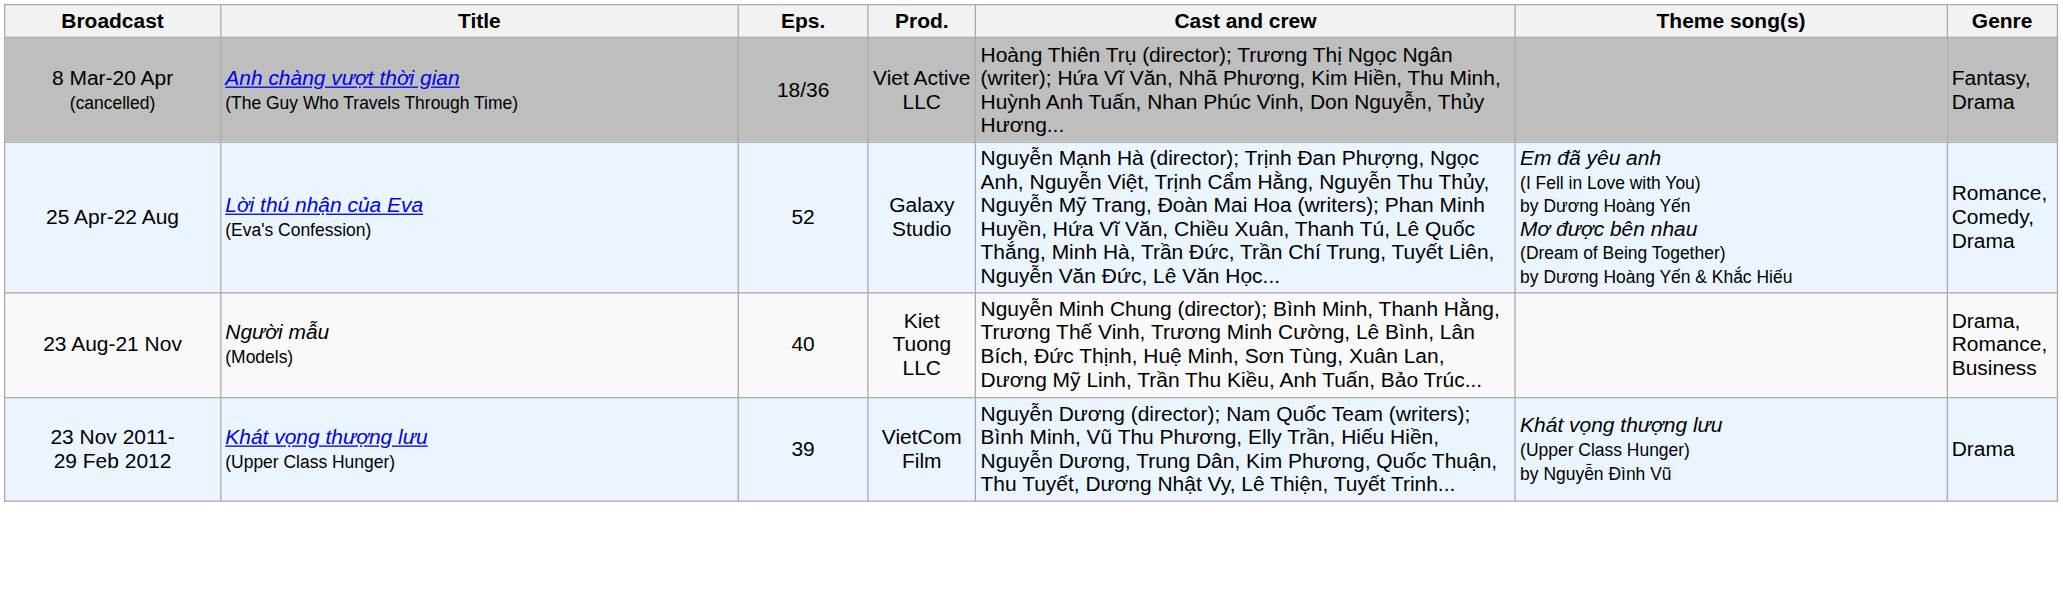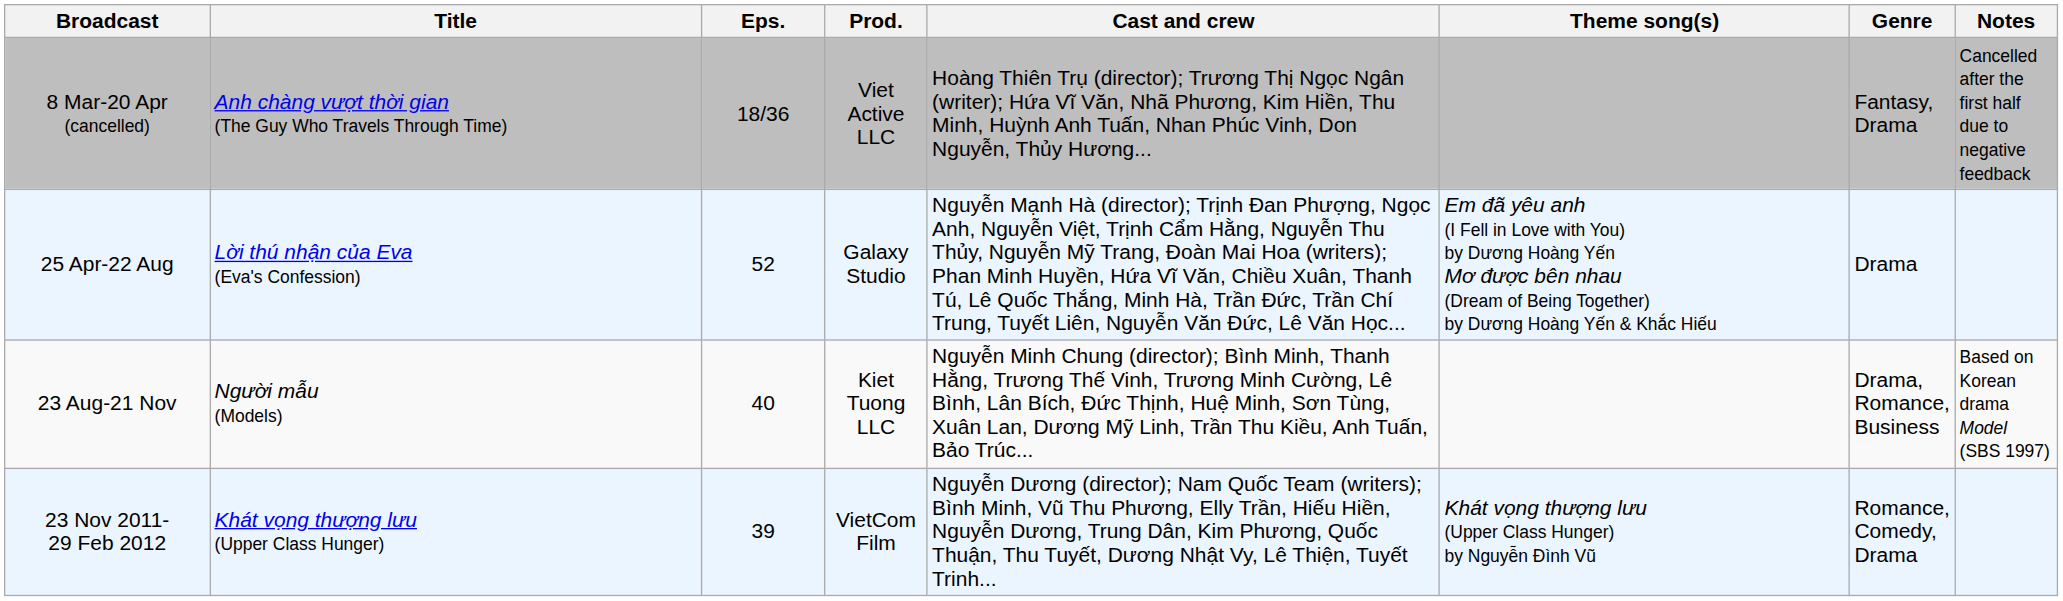 <table class="wikitable sortable">
 <tr>
 <th style="width:10%;">Broadcast</th>
 <th style="width:24%;">Title</th>
 <th style="width:6%;">Eps.</th>
 <th style="width:5%;">Prod.</th>
 <th style="width:25%;">Cast and crew</th>
 <th style="width:20%;">Theme song(s)</th>
 <th style="width:5%;">Genre</th>
+<th style="width:5%;">Notes</th>
 </tr>
 <tr ---- bgcolor="#BEBEBE">
 <td style="text-align:center;">8 Mar-20 Apr<br><small>(cancelled)</small><br></td>
 <td><em><a href='#'>Anh chàng vượt thời gian</a></em> <br><small>(The Guy Who Travels Through Time)</small></td>
 <td style="text-align:center;">18/36</td>
 <td style="text-align:center;">Viet Active LLC</td>
 <td>Hoàng Thiên Trụ (director); Trương Thị Ngọc Ngân (writer); Hứa Vĩ Văn, Nhã Phương, Kim Hiền, Thu Minh, Huỳnh Anh Tuấn, Nhan Phúc Vinh, Don Nguyễn, Thủy Hương...</td>
 <td></td>
 <td>Fantasy, Drama</td>
+<td><small>Cancelled after the first half due to negative feedback</small></td>
 </tr>
 <tr ---- bgcolor="#ebf5ff">
 <td style="text-align:center;">25 Apr-22 Aug <br></td>
 <td><em><a href='#'>Lời thú nhận của Eva</a></em> <br><small>(Eva's Confession)</small></td>
 <td style="text-align:center;">52</td>
 <td style="text-align:center;">Galaxy Studio</td>
 <td>Nguyễn Mạnh Hà (director); Trịnh Đan Phượng, Ngọc Anh, Nguyễn Việt, Trịnh Cẩm Hằng, Nguyễn Thu Thủy, Nguyễn Mỹ Trang, Đoàn Mai Hoa (writers); Phan Minh Huyền, Hứa Vĩ Văn, Chiều Xuân, Thanh Tú, Lê Quốc Thắng, Minh Hà, Trần Đức, Trần Chí Trung, Tuyết Liên, Nguyễn Văn Đức, Lê Văn Học...</td>
 <td><em>Em đã yêu anh</em><br><small>(I Fell in Love with You)<br>by Dương Hoàng Yến</small><br><em>Mơ được bên nhau</em><br><small>(Dream of Being Together)<br>by Dương Hoàng Yến & Khắc Hiếu</small></td>
-<td>Romance, Comedy, Drama</td>
+<td>Drama</td>
+<td></td>
 </tr>
 <tr>
 <td style="text-align:center;">23 Aug-21 Nov<br></td>
 <td><em>Người mẫu</em> <br><small>(Models)</small></td>
 <td style="text-align:center;">40</td>
 <td style="text-align:center;">Kiet Tuong LLC</td>
 <td>Nguyễn Minh Chung (director); Bình Minh, Thanh Hằng, Trương Thế Vinh, Trương Minh Cường, Lê Bình, Lân Bích, Đức Thịnh, Huệ Minh, Sơn Tùng, Xuân Lan, Dương Mỹ Linh, Trần Thu Kiều, Anh Tuấn, Bảo Trúc...</td>
 <td></td>
 <td>Drama, Romance, Business</td>
+<td><small>Based on Korean drama <em>Model</em> (SBS 1997)</small></td>
 </tr>
 <tr ---- bgcolor="#ebf5ff">
 <td style="text-align:center;">23 Nov 2011-<br>29 Feb 2012 <br></td>
 <td><em><a href='#'>Khát vọng thượng lưu</a></em> <br><small>(Upper Class Hunger)</small></td>
 <td style="text-align:center;">39</td>
 <td style="text-align:center;">VietCom Film</td>
 <td>Nguyễn Dương (director); Nam Quốc Team (writers); Bình Minh, Vũ Thu Phương, Elly Trần, Hiếu Hiền, Nguyễn Dương, Trung Dân, Kim Phương, Quốc Thuận, Thu Tuyết, Dương Nhật Vy, Lê Thiện, Tuyết Trinh...</td>
 <td><em>Khát vọng thượng lưu</em> <br><small>(Upper Class Hunger)<br>by Nguyễn Đình Vũ</small></td>
-<td>Drama</td>
+<td>Romance, Comedy, Drama</td>
+<td></td>
 </tr>
 </table>
